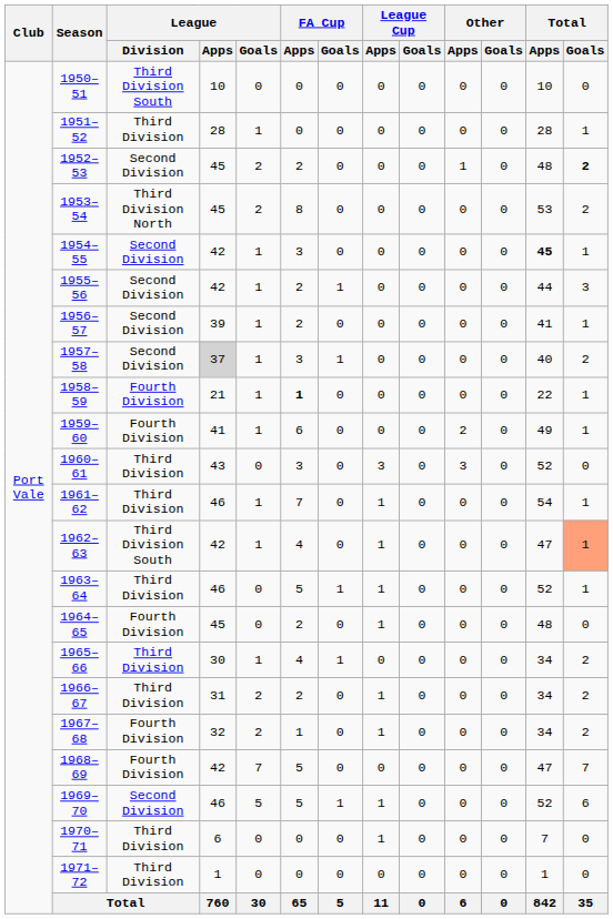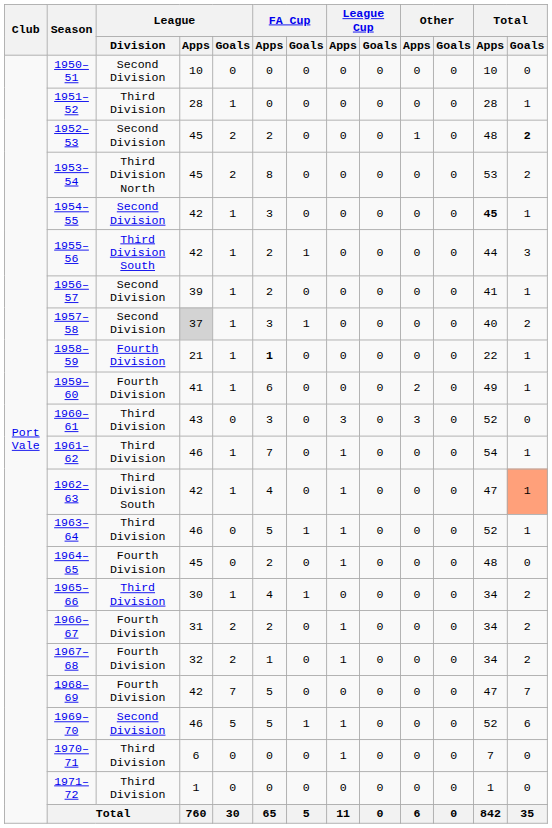 <table class="wikitable" style="text-align:center">
 <tr>
 <th rowspan="2">Club</th>
 <th rowspan="2">Season</th>
 <th colspan="3">League</th>
 <th colspan="2"><a href='#'>FA Cup</a></th>
 <th colspan="2"><a href='#'>League Cup</a></th>
 <th colspan="2">Other</th>
 <th colspan="2">Total</th>
 </tr>
 <tr>
 <th>Division</th>
 <th>Apps</th>
 <th>Goals</th>
 <th>Apps</th>
 <th>Goals</th>
 <th>Apps</th>
 <th>Goals</th>
 <th>Apps</th>
 <th>Goals</th>
 <th>Apps</th>
 <th>Goals</th>
 </tr>
 <tr>
 <td rowspan="23"><a href='#'>Port Vale</a></td>
 <td><a href='#'>1950–51</a></td>
-<td><a href='#'>Third Division South</a></td>
+<td>Second Division</td>
 <td>10</td>
 <td>0</td>
 <td>0</td>
 <td>0</td>
 <td>0</td>
 <td>0</td>
 <td>0</td>
 <td>0</td>
 <td>10</td>
 <td>0</td>
 </tr>
 <tr>
 <td><a href='#'>1951–52</a></td>
 <td>Third Division</td>
 <td>28</td>
 <td>1</td>
 <td>0</td>
 <td>0</td>
 <td>0</td>
 <td>0</td>
 <td>0</td>
 <td>0</td>
 <td>28</td>
 <td>1</td>
 </tr>
 <tr>
 <td><a href='#'>1952–53</a></td>
 <td>Second Division</td>
 <td>45</td>
 <td>2</td>
 <td>2</td>
 <td>0</td>
 <td>0</td>
 <td>0</td>
 <td>1</td>
 <td>0</td>
 <td>48</td>
 <td><strong>2</strong></td>
 </tr>
 <tr>
 <td><a href='#'>1953–54</a></td>
 <td>Third Division North</td>
 <td>45</td>
 <td>2</td>
 <td>8</td>
 <td>0</td>
 <td>0</td>
 <td>0</td>
 <td>0</td>
 <td>0</td>
 <td>53</td>
 <td>2</td>
 </tr>
 <tr>
 <td><a href='#'>1954–55</a></td>
 <td><a href='#'>Second Division</a></td>
 <td>42</td>
 <td>1</td>
 <td>3</td>
 <td>0</td>
 <td>0</td>
 <td>0</td>
 <td>0</td>
 <td>0</td>
 <td><strong>45</strong></td>
 <td>1</td>
 </tr>
 <tr>
 <td><a href='#'>1955–56</a></td>
-<td>Second Division</td>
+<td><a href='#'>Third Division South</a></td>
 <td>42</td>
 <td>1</td>
 <td>2</td>
 <td>1</td>
 <td>0</td>
 <td>0</td>
 <td>0</td>
 <td>0</td>
 <td>44</td>
 <td>3</td>
 </tr>
 <tr>
 <td><a href='#'>1956–57</a></td>
 <td>Second Division</td>
 <td>39</td>
 <td>1</td>
 <td>2</td>
 <td>0</td>
 <td>0</td>
 <td>0</td>
 <td>0</td>
 <td>0</td>
 <td>41</td>
 <td>1</td>
 </tr>
 <tr>
 <td><a href='#'>1957–58</a></td>
 <td>Second Division</td>
 <td style="background: lightgrey;">37</td>
 <td>1</td>
 <td>3</td>
 <td>1</td>
 <td>0</td>
 <td>0</td>
 <td>0</td>
 <td>0</td>
 <td>40</td>
 <td>2</td>
 </tr>
 <tr>
 <td><a href='#'>1958–59</a></td>
 <td><a href='#'>Fourth Division</a></td>
 <td>21</td>
 <td>1</td>
 <td><strong>1</strong></td>
 <td>0</td>
 <td>0</td>
 <td>0</td>
 <td>0</td>
 <td>0</td>
 <td>22</td>
 <td>1</td>
 </tr>
 <tr>
 <td><a href='#'>1959–60</a></td>
 <td>Fourth Division</td>
 <td>41</td>
 <td>1</td>
 <td>6</td>
 <td>0</td>
 <td>0</td>
 <td>0</td>
 <td>2</td>
 <td>0</td>
 <td>49</td>
 <td>1</td>
 </tr>
 <tr>
 <td><a href='#'>1960–61</a></td>
 <td>Third Division</td>
 <td>43</td>
 <td>0</td>
 <td>3</td>
 <td>0</td>
 <td>3</td>
 <td>0</td>
 <td>3</td>
 <td>0</td>
 <td>52</td>
 <td>0</td>
 </tr>
 <tr>
 <td><a href='#'>1961–62</a></td>
 <td>Third Division</td>
 <td>46</td>
 <td>1</td>
 <td>7</td>
 <td>0</td>
 <td>1</td>
 <td>0</td>
 <td>0</td>
 <td>0</td>
 <td>54</td>
 <td>1</td>
 </tr>
 <tr>
 <td><a href='#'>1962–63</a></td>
 <td>Third Division South</td>
 <td>42</td>
 <td>1</td>
 <td>4</td>
 <td>0</td>
 <td>1</td>
 <td>0</td>
 <td>0</td>
 <td>0</td>
 <td>47</td>
 <td style="background: lightsalmon;">1</td>
 </tr>
 <tr>
 <td><a href='#'>1963–64</a></td>
 <td>Third Division</td>
 <td>46</td>
 <td>0</td>
 <td>5</td>
 <td>1</td>
 <td>1</td>
 <td>0</td>
 <td>0</td>
 <td>0</td>
 <td>52</td>
 <td>1</td>
 </tr>
 <tr>
 <td><a href='#'>1964–65</a></td>
 <td>Fourth Division</td>
 <td>45</td>
 <td>0</td>
 <td>2</td>
 <td>0</td>
 <td>1</td>
 <td>0</td>
 <td>0</td>
 <td>0</td>
 <td>48</td>
 <td>0</td>
 </tr>
 <tr>
 <td><a href='#'>1965–66</a></td>
 <td><a href='#'>Third Division</a></td>
 <td>30</td>
 <td>1</td>
 <td>4</td>
 <td>1</td>
 <td>0</td>
 <td>0</td>
 <td>0</td>
 <td>0</td>
 <td>34</td>
 <td>2</td>
 </tr>
 <tr>
 <td><a href='#'>1966–67</a></td>
-<td>Third Division</td>
+<td>Fourth Division</td>
 <td>31</td>
 <td>2</td>
 <td>2</td>
 <td>0</td>
 <td>1</td>
 <td>0</td>
 <td>0</td>
 <td>0</td>
 <td>34</td>
 <td>2</td>
 </tr>
 <tr>
 <td><a href='#'>1967–68</a></td>
 <td>Fourth Division</td>
 <td>32</td>
 <td>2</td>
 <td>1</td>
 <td>0</td>
 <td>1</td>
 <td>0</td>
 <td>0</td>
 <td>0</td>
 <td>34</td>
 <td>2</td>
 </tr>
 <tr>
 <td><a href='#'>1968–69</a></td>
 <td>Fourth Division</td>
 <td>42</td>
 <td>7</td>
 <td>5</td>
 <td>0</td>
 <td>0</td>
 <td>0</td>
 <td>0</td>
 <td>0</td>
 <td>47</td>
 <td>7</td>
 </tr>
 <tr>
 <td><a href='#'>1969–70</a></td>
 <td><a href='#'>Second Division</a></td>
 <td>46</td>
 <td>5</td>
 <td>5</td>
 <td>1</td>
 <td>1</td>
 <td>0</td>
 <td>0</td>
 <td>0</td>
 <td>52</td>
 <td>6</td>
 </tr>
 <tr>
 <td><a href='#'>1970–71</a></td>
 <td>Third Division</td>
 <td>6</td>
 <td>0</td>
 <td>0</td>
 <td>0</td>
 <td>1</td>
 <td>0</td>
 <td>0</td>
 <td>0</td>
 <td>7</td>
 <td>0</td>
 </tr>
 <tr>
 <td><a href='#'>1971–72</a></td>
 <td>Third Division</td>
 <td>1</td>
 <td>0</td>
 <td>0</td>
 <td>0</td>
 <td>0</td>
 <td>0</td>
 <td>0</td>
 <td>0</td>
 <td>1</td>
 <td>0</td>
 </tr>
 <tr>
 <th colspan="2">Total</th>
 <th>760</th>
 <th>30</th>
 <th>65</th>
 <th>5</th>
 <th>11</th>
 <th>0</th>
 <th>6</th>
 <th>0</th>
 <th>842</th>
 <th>35</th>
 </tr>
 </table>
